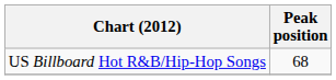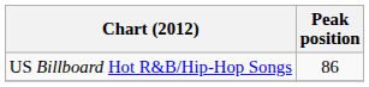 <table class="wikitable">
 <tr>
 <th>Chart (2012)</th>
 <th>Peak<br>position</th>
 </tr>
 <tr>
 <td>US <em>Billboard</em> <a href='#'>Hot R&B/Hip-Hop Songs</a></td>
-<td align="center">68</td>
+<td align="center">86</td>
 </tr>
 <tr>
 </tr>
 </table>
